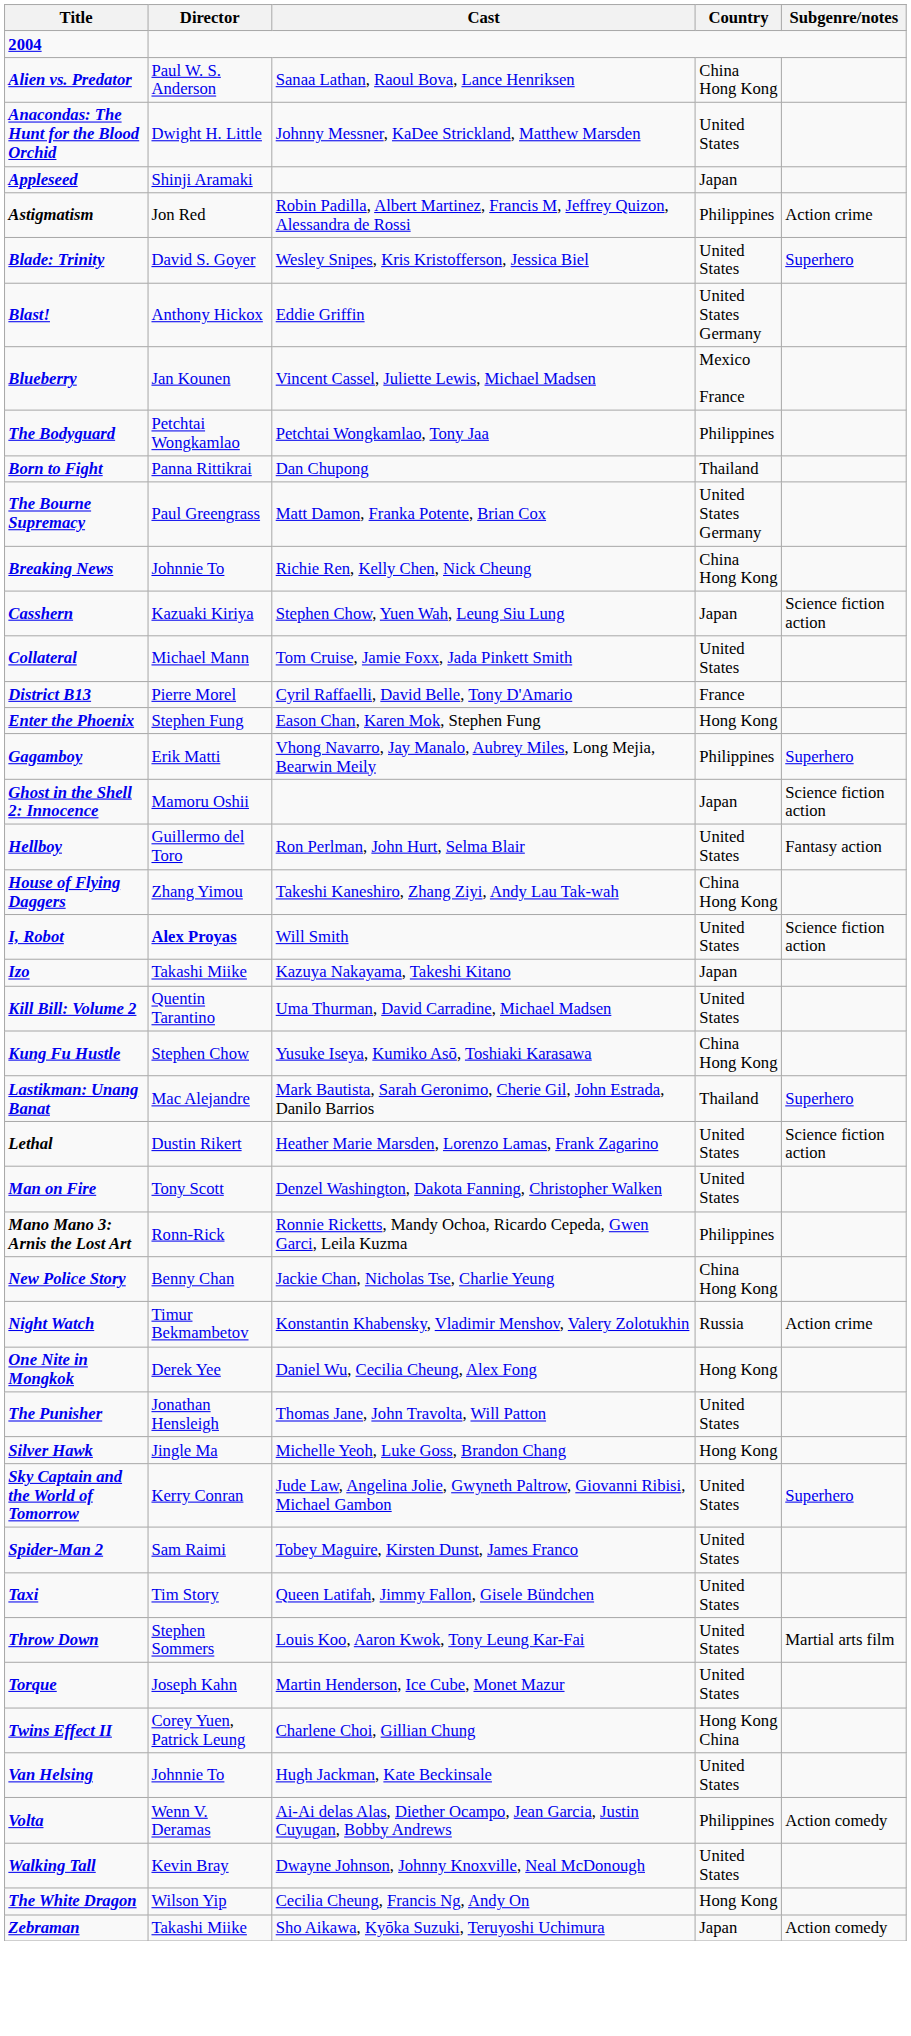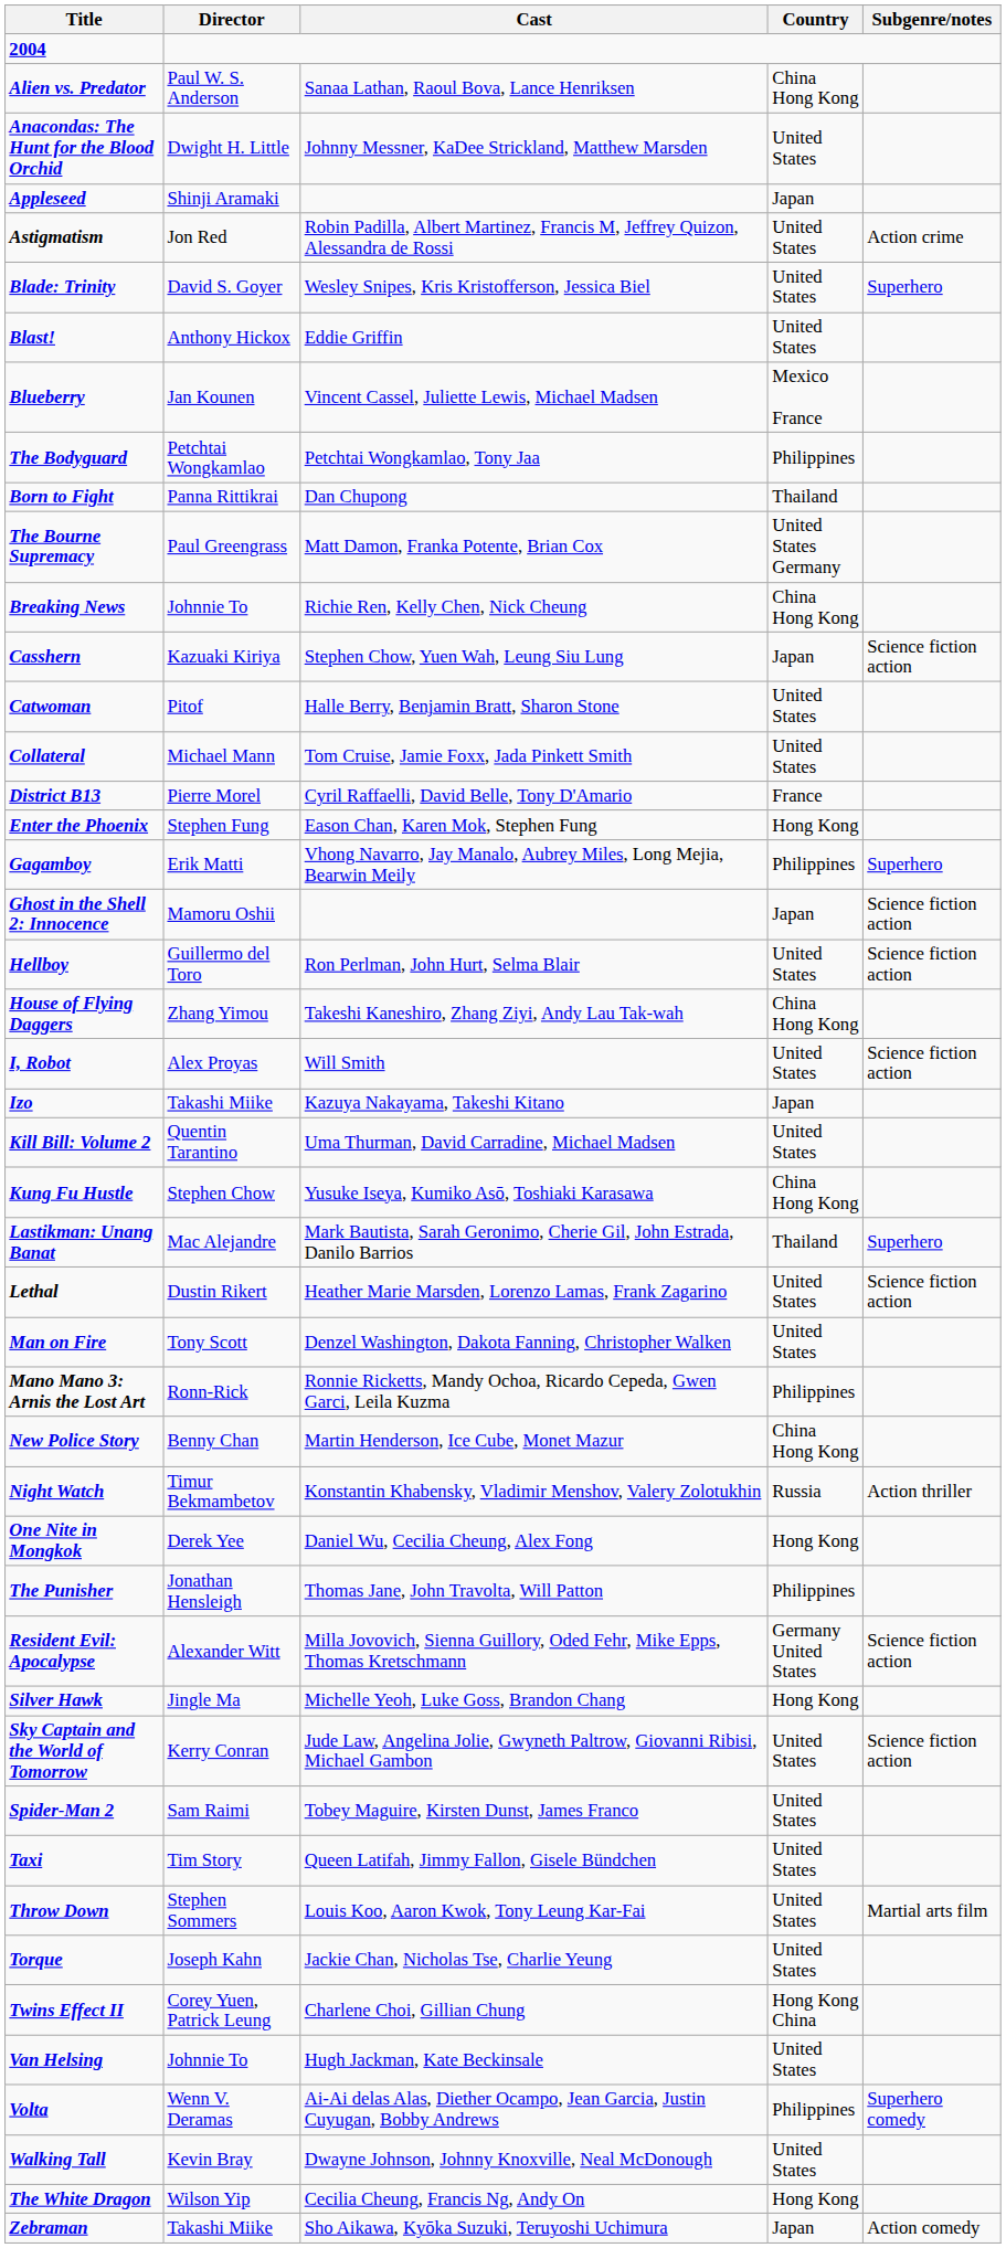 <table class="wikitable">
 <tr>
 <th>Title</th>
 <th>Director</th>
 <th style="width: 400px;">Cast</th>
 <th>Country</th>
 <th>Subgenre/notes</th>
 </tr>
 <tr>
 <td><strong><a href='#'>2004</a></strong></td>
 </tr>
 <tr>
 <td><strong><em><a href='#'>Alien vs. Predator</a></em></strong></td>
 <td><a href='#'>Paul W. S. Anderson</a></td>
 <td><a href='#'>Sanaa Lathan</a>, <a href='#'>Raoul Bova</a>, <a href='#'>Lance Henriksen</a></td>
 <td>China<br>Hong Kong</td>
 <td></td>
 </tr>
 <tr>
 <td><strong><em><a href='#'>Anacondas: The Hunt for the Blood Orchid</a></em></strong></td>
 <td><a href='#'>Dwight H. Little</a></td>
 <td><a href='#'>Johnny Messner</a>, <a href='#'>KaDee Strickland</a>, <a href='#'>Matthew Marsden</a></td>
 <td>United States</td>
 <td></td>
 </tr>
 <tr>
 <td><strong><em><a href='#'>Appleseed</a></em></strong></td>
 <td><a href='#'>Shinji Aramaki</a></td>
 <td></td>
 <td>Japan</td>
 <td></td>
 </tr>
 <tr>
 <td><strong><em>Astigmatism</em></strong></td>
 <td>Jon Red</td>
 <td><a href='#'>Robin Padilla</a>, <a href='#'>Albert Martinez</a>, <a href='#'>Francis M</a>, <a href='#'>Jeffrey Quizon</a>, <a href='#'>Alessandra de Rossi</a></td>
-<td>Philippines</td>
+<td>United States</td>
 <td>Action crime</td>
 </tr>
 <tr>
 <td><strong><em><a href='#'>Blade: Trinity</a></em></strong></td>
 <td><a href='#'>David S. Goyer</a></td>
 <td><a href='#'>Wesley Snipes</a>, <a href='#'>Kris Kristofferson</a>, <a href='#'>Jessica Biel</a></td>
 <td>United States</td>
 <td><a href='#'>Superhero</a></td>
 </tr>
 <tr>
 <td><strong><em><a href='#'>Blast!</a></em></strong></td>
 <td><a href='#'>Anthony Hickox</a></td>
 <td><a href='#'>Eddie Griffin</a></td>
-<td>United States<br>Germany</td>
+<td>United States</td>
 <td></td>
 </tr>
 <tr>
 <td><strong><em><a href='#'>Blueberry</a></em></strong></td>
 <td><a href='#'>Jan Kounen</a></td>
 <td><a href='#'>Vincent Cassel</a>, <a href='#'>Juliette Lewis</a>, <a href='#'>Michael Madsen</a></td>
 <td>Mexico<br><br>France</td>
 <td></td>
 </tr>
 <tr>
 <td><strong><em><a href='#'>The Bodyguard</a></em></strong></td>
 <td><a href='#'>Petchtai Wongkamlao</a></td>
 <td><a href='#'>Petchtai Wongkamlao</a>, <a href='#'>Tony Jaa</a></td>
 <td>Philippines</td>
 <td></td>
 </tr>
 <tr>
 <td><strong><em><a href='#'>Born to Fight</a></em></strong></td>
 <td><a href='#'>Panna Rittikrai</a></td>
 <td><a href='#'>Dan Chupong</a></td>
 <td>Thailand</td>
 <td></td>
 </tr>
 <tr>
 <td><strong><em><a href='#'>The Bourne Supremacy</a></em></strong></td>
 <td><a href='#'>Paul Greengrass</a></td>
 <td><a href='#'>Matt Damon</a>, <a href='#'>Franka Potente</a>, <a href='#'>Brian Cox</a></td>
 <td>United States<br>Germany</td>
 <td></td>
 </tr>
 <tr>
 <td><strong><em><a href='#'>Breaking News</a></em></strong></td>
 <td><a href='#'>Johnnie To</a></td>
 <td><a href='#'>Richie Ren</a>, <a href='#'>Kelly Chen</a>, <a href='#'>Nick Cheung</a></td>
 <td>China<br>Hong Kong</td>
 <td></td>
 </tr>
 <tr>
 <td><strong><em><a href='#'>Casshern</a></em></strong></td>
 <td><a href='#'>Kazuaki Kiriya</a></td>
 <td><a href='#'>Stephen Chow</a>, <a href='#'>Yuen Wah</a>, <a href='#'>Leung Siu Lung</a></td>
 <td>Japan</td>
 <td>Science fiction action</td>
 </tr>
 <tr>
+<td><strong><em><a href='#'>Catwoman</a></em></strong></td>
+<td><a href='#'>Pitof</a></td>
+<td><a href='#'>Halle Berry</a>, <a href='#'>Benjamin Bratt</a>, <a href='#'>Sharon Stone</a></td>
+<td>United States</td>
+<td></td>
+</tr>
+<tr>
 <td><strong><em><a href='#'>Collateral</a></em></strong></td>
 <td><a href='#'>Michael Mann</a></td>
 <td><a href='#'>Tom Cruise</a>, <a href='#'>Jamie Foxx</a>, <a href='#'>Jada Pinkett Smith</a></td>
 <td>United States</td>
 <td></td>
 </tr>
 <tr>
 <td><strong><em><a href='#'>District B13</a></em></strong></td>
 <td><a href='#'>Pierre Morel</a></td>
 <td><a href='#'>Cyril Raffaelli</a>, <a href='#'>David Belle</a>, <a href='#'>Tony D'Amario</a></td>
 <td>France</td>
 <td></td>
 </tr>
 <tr>
 <td><strong><em><a href='#'>Enter the Phoenix</a></em></strong></td>
 <td><a href='#'>Stephen Fung</a></td>
 <td><a href='#'>Eason Chan</a>, <a href='#'>Karen Mok</a>, Stephen Fung</td>
 <td>Hong Kong</td>
 <td></td>
 </tr>
 <tr>
 <td><strong><em><a href='#'>Gagamboy</a></em></strong></td>
 <td><a href='#'>Erik Matti</a></td>
 <td><a href='#'>Vhong Navarro</a>, <a href='#'>Jay Manalo</a>, <a href='#'>Aubrey Miles</a>, Long Mejia, <a href='#'>Bearwin Meily</a></td>
 <td>Philippines</td>
 <td><a href='#'>Superhero</a></td>
 </tr>
 <tr>
 <td><strong><em><a href='#'>Ghost in the Shell 2: Innocence</a></em></strong></td>
 <td><a href='#'>Mamoru Oshii</a></td>
 <td></td>
 <td>Japan</td>
 <td>Science fiction action</td>
 </tr>
 <tr>
 <td><strong><em><a href='#'>Hellboy</a></em></strong></td>
 <td><a href='#'>Guillermo del Toro</a></td>
 <td><a href='#'>Ron Perlman</a>, <a href='#'>John Hurt</a>, <a href='#'>Selma Blair</a></td>
 <td>United States</td>
-<td>Fantasy action</td>
+<td>Science fiction action</td>
 </tr>
 <tr>
 <td><strong><em><a href='#'>House of Flying Daggers</a></em></strong></td>
 <td><a href='#'>Zhang Yimou</a></td>
 <td><a href='#'>Takeshi Kaneshiro</a>, <a href='#'>Zhang Ziyi</a>, <a href='#'>Andy Lau Tak-wah</a></td>
 <td>China<br>Hong Kong</td>
 <td></td>
 </tr>
 <tr>
 <td><strong><em><a href='#'>I, Robot</a></em></strong></td>
-<td><strong><a href='#'>Alex Proyas</a></strong></td>
+<td><a href='#'>Alex Proyas</a></td>
 <td><a href='#'>Will Smith</a></td>
 <td>United States</td>
 <td>Science fiction action</td>
 </tr>
 <tr>
 <td><strong><em><a href='#'>Izo</a></em></strong></td>
 <td><a href='#'>Takashi Miike</a></td>
 <td><a href='#'>Kazuya Nakayama</a>, <a href='#'>Takeshi Kitano</a></td>
 <td>Japan</td>
 <td></td>
 </tr>
 <tr>
 <td><strong><em><a href='#'>Kill Bill: Volume 2</a></em></strong></td>
 <td><a href='#'>Quentin Tarantino</a></td>
 <td><a href='#'>Uma Thurman</a>, <a href='#'>David Carradine</a>, <a href='#'>Michael Madsen</a></td>
 <td>United States</td>
 <td></td>
 </tr>
 <tr>
 <td><strong><em><a href='#'>Kung Fu Hustle</a></em></strong></td>
 <td><a href='#'>Stephen Chow</a></td>
 <td><a href='#'>Yusuke Iseya</a>, <a href='#'>Kumiko Asō</a>, <a href='#'>Toshiaki Karasawa</a></td>
 <td>China<br>Hong Kong</td>
 <td></td>
 </tr>
 <tr>
 <td><strong><em><a href='#'>Lastikman: Unang Banat</a></em></strong></td>
 <td><a href='#'>Mac Alejandre</a></td>
 <td><a href='#'>Mark Bautista</a>, <a href='#'>Sarah Geronimo</a>, <a href='#'>Cherie Gil</a>, <a href='#'>John Estrada</a>, Danilo Barrios</td>
 <td>Thailand</td>
 <td><a href='#'>Superhero</a></td>
 </tr>
 <tr>
 <td><strong><em>Lethal</em></strong></td>
 <td><a href='#'>Dustin Rikert</a></td>
 <td><a href='#'>Heather Marie Marsden</a>, <a href='#'>Lorenzo Lamas</a>, <a href='#'>Frank Zagarino</a></td>
 <td>United States</td>
 <td>Science fiction action</td>
 </tr>
 <tr>
 <td><strong><em><a href='#'>Man on Fire</a></em></strong></td>
 <td><a href='#'>Tony Scott</a></td>
 <td><a href='#'>Denzel Washington</a>, <a href='#'>Dakota Fanning</a>, <a href='#'>Christopher Walken</a></td>
 <td>United States</td>
 <td></td>
 </tr>
 <tr>
 <td><strong><em>Mano Mano 3: Arnis the Lost Art</em></strong></td>
 <td><a href='#'>Ronn-Rick</a></td>
 <td><a href='#'>Ronnie Ricketts</a>, Mandy Ochoa, Ricardo Cepeda, <a href='#'>Gwen Garci</a>, Leila Kuzma</td>
 <td>Philippines</td>
 <td></td>
 </tr>
 <tr>
 <td><strong><em><a href='#'>New Police Story</a></em></strong></td>
 <td><a href='#'>Benny Chan</a></td>
-<td><a href='#'>Jackie Chan</a>, <a href='#'>Nicholas Tse</a>, <a href='#'>Charlie Yeung</a></td>
+<td><a href='#'>Martin Henderson</a>, <a href='#'>Ice Cube</a>, <a href='#'>Monet Mazur</a></td>
 <td>China<br>Hong Kong</td>
 <td></td>
 </tr>
 <tr>
 <td><strong><em><a href='#'>Night Watch</a></em></strong></td>
 <td><a href='#'>Timur Bekmambetov</a></td>
 <td><a href='#'>Konstantin Khabensky</a>, <a href='#'>Vladimir Menshov</a>, <a href='#'>Valery Zolotukhin</a></td>
 <td>Russia</td>
-<td>Action crime</td>
+<td>Action thriller</td>
 </tr>
 <tr>
 <td><strong><em><a href='#'>One Nite in Mongkok</a></em></strong></td>
 <td><a href='#'>Derek Yee</a></td>
 <td><a href='#'>Daniel Wu</a>, <a href='#'>Cecilia Cheung</a>, <a href='#'>Alex Fong</a></td>
 <td>Hong Kong</td>
 <td></td>
 </tr>
 <tr>
 <td><strong><em><a href='#'>The Punisher</a></em></strong></td>
 <td><a href='#'>Jonathan Hensleigh</a></td>
 <td><a href='#'>Thomas Jane</a>, <a href='#'>John Travolta</a>, <a href='#'>Will Patton</a></td>
-<td>United States</td>
+<td>Philippines</td>
 <td></td>
+</tr>
+<tr>
+<td><strong><em><a href='#'>Resident Evil: Apocalypse</a></em></strong></td>
+<td><a href='#'>Alexander Witt</a></td>
+<td><a href='#'>Milla Jovovich</a>, <a href='#'>Sienna Guillory</a>, <a href='#'>Oded Fehr</a>, <a href='#'>Mike Epps</a>, <a href='#'>Thomas Kretschmann</a></td>
+<td>Germany<br>United States</td>
+<td>Science fiction action</td>
 </tr>
 <tr>
 <td><strong><em><a href='#'>Silver Hawk</a></em></strong></td>
 <td><a href='#'>Jingle Ma</a></td>
 <td><a href='#'>Michelle Yeoh</a>, <a href='#'>Luke Goss</a>, <a href='#'>Brandon Chang</a></td>
 <td>Hong Kong</td>
 <td></td>
 </tr>
 <tr>
 <td><strong><em><a href='#'>Sky Captain and the World of Tomorrow</a></em></strong></td>
 <td><a href='#'>Kerry Conran</a></td>
 <td><a href='#'>Jude Law</a>, <a href='#'>Angelina Jolie</a>, <a href='#'>Gwyneth Paltrow</a>, <a href='#'>Giovanni Ribisi</a>, <a href='#'>Michael Gambon</a></td>
 <td>United States</td>
-<td><a href='#'>Superhero</a></td>
+<td>Science fiction action</td>
 </tr>
 <tr>
 <td><strong><em><a href='#'>Spider-Man 2</a></em></strong></td>
 <td><a href='#'>Sam Raimi</a></td>
 <td><a href='#'>Tobey Maguire</a>, <a href='#'>Kirsten Dunst</a>, <a href='#'>James Franco</a></td>
 <td>United States</td>
 <td></td>
 </tr>
 <tr>
 <td><strong><em><a href='#'>Taxi</a></em></strong></td>
 <td><a href='#'>Tim Story</a></td>
 <td><a href='#'>Queen Latifah</a>, <a href='#'>Jimmy Fallon</a>, <a href='#'>Gisele Bündchen</a></td>
 <td>United States</td>
 <td></td>
 </tr>
 <tr>
 <td><strong><em><a href='#'>Throw Down</a></em></strong></td>
 <td><a href='#'>Stephen Sommers</a></td>
 <td><a href='#'>Louis Koo</a>, <a href='#'>Aaron Kwok</a>, <a href='#'>Tony Leung Kar-Fai</a></td>
 <td>United States</td>
 <td>Martial arts film</td>
 </tr>
 <tr>
 <td><strong><em><a href='#'>Torque</a></em></strong></td>
 <td><a href='#'>Joseph Kahn</a></td>
-<td><a href='#'>Martin Henderson</a>, <a href='#'>Ice Cube</a>, <a href='#'>Monet Mazur</a></td>
+<td><a href='#'>Jackie Chan</a>, <a href='#'>Nicholas Tse</a>, <a href='#'>Charlie Yeung</a></td>
 <td>United States</td>
 <td></td>
 </tr>
 <tr>
 <td><strong><em><a href='#'>Twins Effect II</a></em></strong></td>
 <td><a href='#'>Corey Yuen</a>, <a href='#'>Patrick Leung</a></td>
 <td><a href='#'>Charlene Choi</a>, <a href='#'>Gillian Chung</a></td>
 <td>Hong Kong<br>China</td>
 <td></td>
 </tr>
 <tr>
 <td><strong><em><a href='#'>Van Helsing</a></em></strong></td>
 <td><a href='#'>Johnnie To</a></td>
 <td><a href='#'>Hugh Jackman</a>, <a href='#'>Kate Beckinsale</a></td>
 <td>United States</td>
 <td></td>
 </tr>
 <tr>
 <td><strong><em><a href='#'>Volta</a></em></strong></td>
 <td><a href='#'>Wenn V. Deramas</a></td>
 <td><a href='#'>Ai-Ai delas Alas</a>, <a href='#'>Diether Ocampo</a>, <a href='#'>Jean Garcia</a>, <a href='#'>Justin Cuyugan</a>, <a href='#'>Bobby Andrews</a></td>
 <td>Philippines</td>
-<td>Action comedy</td>
+<td><a href='#'>Superhero comedy</a></td>
 </tr>
 <tr>
 <td><strong><em><a href='#'>Walking Tall</a></em></strong></td>
 <td><a href='#'>Kevin Bray</a></td>
 <td><a href='#'>Dwayne Johnson</a>, <a href='#'>Johnny Knoxville</a>, <a href='#'>Neal McDonough</a></td>
 <td>United States</td>
 <td></td>
 </tr>
 <tr>
 <td><strong><em><a href='#'>The White Dragon</a></em></strong></td>
 <td><a href='#'>Wilson Yip</a></td>
 <td><a href='#'>Cecilia Cheung</a>, <a href='#'>Francis Ng</a>, <a href='#'>Andy On</a></td>
 <td>Hong Kong</td>
 <td></td>
 </tr>
 <tr>
 <td><strong><em><a href='#'>Zebraman</a></em></strong></td>
 <td><a href='#'>Takashi Miike</a></td>
 <td><a href='#'>Sho Aikawa</a>, <a href='#'>Kyōka Suzuki</a>, <a href='#'>Teruyoshi Uchimura</a></td>
 <td>Japan</td>
 <td>Action comedy</td>
 </tr>
 </table>
